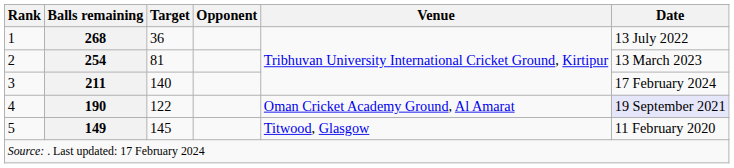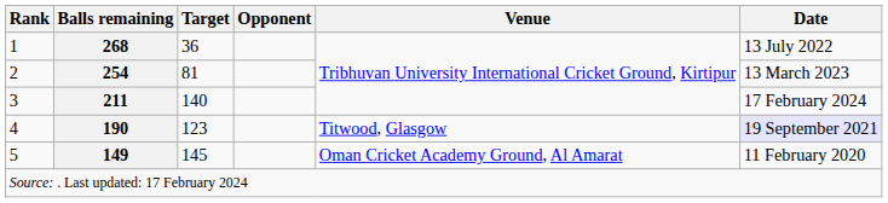 <table class="wikitable">
 <tr>
 <th>Rank</th>
 <th>Balls remaining</th>
 <th>Target</th>
 <th>Opponent</th>
 <th>Venue</th>
 <th>Date</th>
 </tr>
 <tr>
 <td>1</td>
 <th>268</th>
 <td>36</td>
 <td></td>
 <td rowspan=3><a href='#'>Tribhuvan University International Cricket Ground</a>, <a href='#'>Kirtipur</a></td>
 <td>13 July 2022</td>
 </tr>
 <tr>
 <td>2</td>
 <th>254</th>
 <td>81</td>
 <td></td>
 <td>13 March 2023</td>
 </tr>
 <tr>
 <td>3</td>
 <th>211</th>
 <td>140</td>
 <td></td>
 <td>17 February 2024</td>
 </tr>
 <tr>
 <td>4</td>
 <th>190</th>
-<td>122</td>
+<td>123</td>
 <td></td>
-<td><a href='#'>Oman Cricket Academy Ground</a>, <a href='#'>Al Amarat</a></td>
+<td><a href='#'>Titwood</a>, <a href='#'>Glasgow</a></td>
 <td style="background: lavender;">19 September 2021</td>
 </tr>
 <tr>
 <td>5</td>
 <th>149</th>
 <td>145</td>
 <td></td>
-<td><a href='#'>Titwood</a>, <a href='#'>Glasgow</a></td>
+<td><a href='#'>Oman Cricket Academy Ground</a>, <a href='#'>Al Amarat</a></td>
 <td>11 February 2020</td>
 </tr>
 <tr>
 <td colspan="6"><small><em>Source: </em>. Last updated: 17 February 2024</small></td>
 </tr>
 </table>
